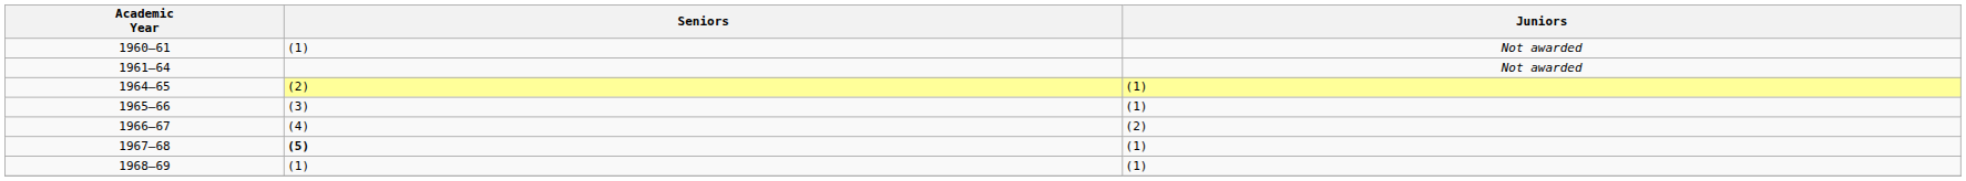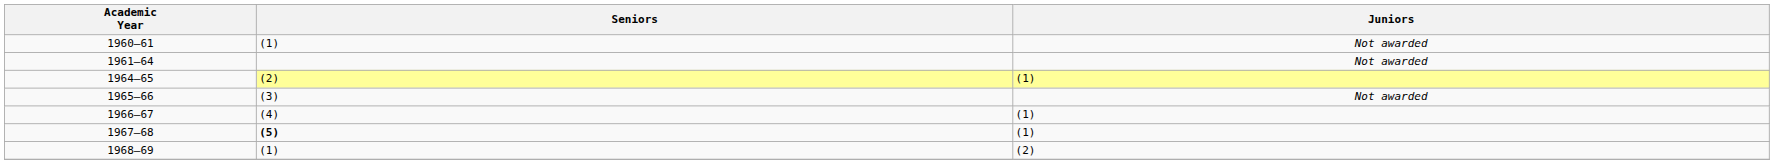 <table class="wikitable" width="100%" style="font-size:95%;">
 <tr>
 <th width=10%>Academic<br>Year</th>
 <th width="30%">Seniors</th>
 <th width="30%">Juniors</th>
 </tr>
 <tr>
 <td align=center>1960–61</td>
 <td> (1)</td>
 <td align="center"><em>Not awarded</em></td>
 </tr>
 <tr>
 <td align=center>1961–64</td>
 <td></td>
 <td align="center"><em>Not awarded</em></td>
 </tr>
 <tr>
 <td align=center>1964–65</td>
 <td bgcolor="#FFFF99"> (2)</td>
 <td bgcolor="#FFFF99"> (1)</td>
 </tr>
 <tr>
 <td align=center>1965–66</td>
 <td> (3)</td>
-<td> (1)</td>
+<td align="center"><em>Not awarded</em></td>
 </tr>
 <tr>
 <td align=center>1966–67</td>
 <td> (4)</td>
-<td> (2)</td>
+<td> (1)</td>
 </tr>
 <tr>
 <td align=center>1967–68</td>
 <td><strong> (5)</strong></td>
 <td> (1)</td>
 </tr>
 <tr>
 <td align=center>1968–69</td>
 <td> (1)</td>
-<td> (1)</td>
+<td> (2)</td>
 </tr>
 <tr>
 </tr>
 </table>
